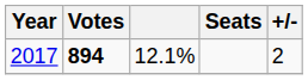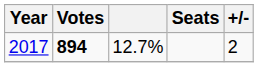 <table class="wikitable">
 <tr>
 <th>Year</th>
 <th>Votes</th>
 <th></th>
 <th>Seats</th>
 <th>+/-</th>
 </tr>
 <tr>
 <td><a href='#'>2017</a></td>
 <td><strong>894</strong></td>
-<td>12.1%</td>
+<td>12.7%</td>
 <td></td>
 <td>2</td>
 </tr>
 <tr>
 </tr>
 </table>
